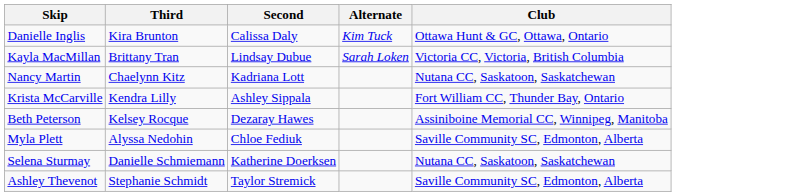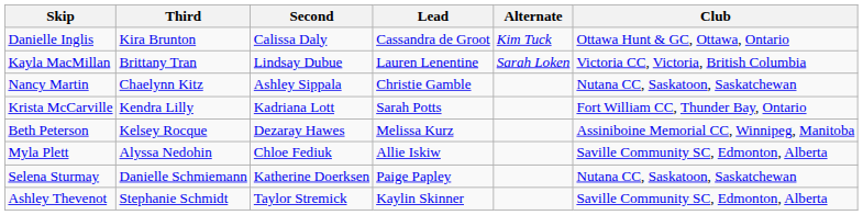 <table class="wikitable">
 <tr>
 <th scope="col">Skip</th>
 <th scope="col">Third</th>
 <th scope="col">Second</th>
+<th scope="col">Lead</th>
 <th scope="col">Alternate</th>
 <th scope="col">Club</th>
 </tr>
 <tr>
 <td><a href='#'>Danielle Inglis</a></td>
 <td><a href='#'>Kira Brunton</a></td>
 <td><a href='#'>Calissa Daly</a></td>
+<td><a href='#'>Cassandra de Groot</a></td>
 <td><em><a href='#'>Kim Tuck</a></em></td>
 <td> <a href='#'>Ottawa Hunt & GC</a>, <a href='#'>Ottawa</a>, <a href='#'>Ontario</a></td>
 </tr>
 <tr>
 <td><a href='#'>Kayla MacMillan</a></td>
 <td><a href='#'>Brittany Tran</a></td>
 <td><a href='#'>Lindsay Dubue</a></td>
+<td><a href='#'>Lauren Lenentine</a></td>
 <td><em><a href='#'>Sarah Loken</a></em></td>
 <td> <a href='#'>Victoria CC</a>, <a href='#'>Victoria</a>, <a href='#'>British Columbia</a></td>
 </tr>
 <tr>
 <td><a href='#'>Nancy Martin</a></td>
 <td><a href='#'>Chaelynn Kitz</a></td>
-<td><a href='#'>Kadriana Lott</a></td>
+<td><a href='#'>Ashley Sippala</a></td>
+<td><a href='#'>Christie Gamble</a></td>
 <td></td>
 <td> <a href='#'>Nutana CC</a>, <a href='#'>Saskatoon</a>, <a href='#'>Saskatchewan</a></td>
 </tr>
 <tr>
 <td><a href='#'>Krista McCarville</a></td>
 <td><a href='#'>Kendra Lilly</a></td>
-<td><a href='#'>Ashley Sippala</a></td>
+<td><a href='#'>Kadriana Lott</a></td>
+<td><a href='#'>Sarah Potts</a></td>
 <td></td>
 <td> <a href='#'>Fort William CC</a>, <a href='#'>Thunder Bay</a>, <a href='#'>Ontario</a></td>
 </tr>
 <tr>
 <td><a href='#'>Beth Peterson</a></td>
 <td><a href='#'>Kelsey Rocque</a></td>
 <td><a href='#'>Dezaray Hawes</a></td>
+<td><a href='#'>Melissa Kurz</a></td>
 <td></td>
 <td> <a href='#'>Assiniboine Memorial CC</a>, <a href='#'>Winnipeg</a>, <a href='#'>Manitoba</a></td>
 </tr>
 <tr>
 <td><a href='#'>Myla Plett</a></td>
 <td><a href='#'>Alyssa Nedohin</a></td>
 <td><a href='#'>Chloe Fediuk</a></td>
+<td><a href='#'>Allie Iskiw</a></td>
 <td></td>
 <td> <a href='#'>Saville Community SC</a>, <a href='#'>Edmonton</a>, <a href='#'>Alberta</a></td>
 </tr>
 <tr>
 <td><a href='#'>Selena Sturmay</a></td>
 <td><a href='#'>Danielle Schmiemann</a></td>
 <td><a href='#'>Katherine Doerksen</a></td>
+<td><a href='#'>Paige Papley</a></td>
 <td></td>
 <td> <a href='#'>Nutana CC</a>, <a href='#'>Saskatoon</a>, <a href='#'>Saskatchewan</a></td>
 </tr>
 <tr>
 <td><a href='#'>Ashley Thevenot</a></td>
 <td><a href='#'>Stephanie Schmidt</a></td>
 <td><a href='#'>Taylor Stremick</a></td>
+<td><a href='#'>Kaylin Skinner</a></td>
 <td></td>
 <td> <a href='#'>Saville Community SC</a>, <a href='#'>Edmonton</a>, <a href='#'>Alberta</a></td>
 </tr>
 </table>
